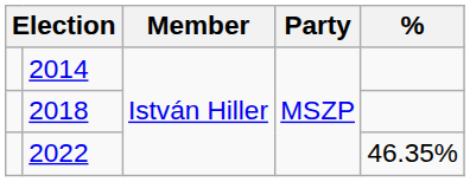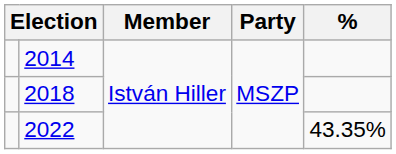 <table class=wikitable>
 <tr>
 <th colspan=2>Election</th>
 <th>Member</th>
 <th>Party</th>
 <th>%</th>
 </tr>
 <tr>
 <td bgcolor=></td>
 <td><a href='#'>2014</a></td>
 <td rowspan=3><a href='#'>István Hiller</a></td>
 <td rowspan=3><a href='#'>MSZP</a></td>
 <td align=right></td>
 </tr>
 <tr>
 <td bgcolor=></td>
 <td><a href='#'>2018</a></td>
 <td align=right></td>
 </tr>
 <tr>
 <td bgcolor=></td>
 <td><a href='#'>2022</a></td>
-<td align=right>46.35%</td>
+<td align=right>43.35%</td>
 </tr>
 </table>
